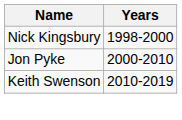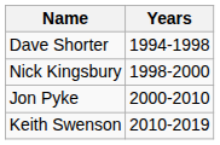 <table class="wikitable">
 <tr>
 <th>Name</th>
 <th>Years</th>
+</tr>
+<tr>
+<td>Dave Shorter</td>
+<td>1994-1998</td>
 </tr>
 <tr>
 <td>Nick Kingsbury</td>
 <td>1998-2000</td>
 </tr>
 <tr>
 <td>Jon Pyke</td>
 <td>2000-2010</td>
 </tr>
 <tr>
 <td>Keith Swenson</td>
 <td>2010-2019</td>
 </tr>
 </table>
